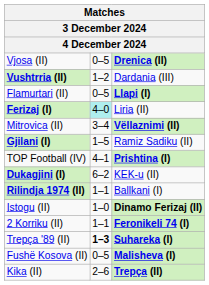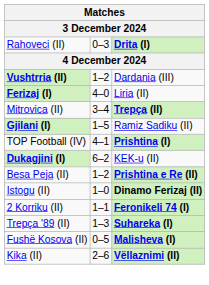 <table class="wikitable">
 <tr>
 <th colspan="3">Matches</th>
 </tr>
 <tr>
 <th colspan="3">3 December 2024</th>
 </tr>
 <tr>
-<th colspan="3">4 December 2024</th>
+<td><a href='#'>Rahoveci</a> (II)</td>
+<td align="center">0–3</td>
+<td style="background:#d0f0c0;"><strong><a href='#'>Drita</a> (I)</strong></td>
 </tr>
 <tr>
-<td><a href='#'>Vjosa</a> (II)</td>
-<td align="center">0–5</td>
-<td style="background:#d0f0c0;"><strong><a href='#'>Drenica</a> (II)</strong></td>
+<th colspan="3">4 December 2024</th>
 </tr>
 <tr>
 <td style="background:#d0f0c0;"><strong><a href='#'>Vushtrria</a> (II)</strong></td>
 <td align="center">1–2</td>
 <td><a href='#'>Dardania</a> (III)</td>
 </tr>
 <tr>
-<td><a href='#'>Flamurtari</a> (II)</td>
-<td align="center">0–5</td>
-<td style="background:#d0f0c0;"><strong><a href='#'>Llapi</a> (I)</strong></td>
-</tr>
-<tr>
 <td style="background:#d0f0c0;"><strong><a href='#'>Ferizaj</a> (I)</strong></td>
-<td align="center" style="background: paleturquoise;">4–0</td>
+<td align="center">4–0</td>
 <td><a href='#'>Liria</a> (II)</td>
 </tr>
 <tr>
 <td><a href='#'>Mitrovica</a> (II)</td>
 <td align="center">3–4</td>
-<td style="background:#d0f0c0;"><strong><a href='#'>Vëllaznimi</a> (II)</strong></td>
+<td style="background:#d0f0c0;"><strong><a href='#'>Trepça</a> (II)</strong></td>
 </tr>
 <tr>
 <td style="background:#d0f0c0;"><strong><a href='#'>Gjilani</a> (I)</strong></td>
 <td align="center">1–5</td>
 <td><a href='#'>Ramiz Sadiku</a> (II)</td>
 </tr>
 <tr>
 <td>TOP Football (IV)</td>
 <td align="center">4–1</td>
 <td style="background:#d0f0c0;"><strong><a href='#'>Prishtina</a> (I)</strong></td>
 </tr>
 <tr>
 <td style="background:#d0f0c0;"><strong><a href='#'>Dukagjini</a> (I)</strong></td>
 <td align="center">6–2</td>
 <td><a href='#'>KEK-u</a> (II)</td>
 </tr>
 <tr>
-<td style="background:#d0f0c0;"><strong><a href='#'>Rilindja 1974</a> (II)</strong></td>
-<td align="center">1–1 </td>
-<td><a href='#'>Ballkani</a> (I)</td>
+<td><a href='#'>Besa Peja</a> (II)</td>
+<td align="center">1–2</td>
+<td style="background:#d0f0c0;"><strong><a href='#'>Prishtina e Re</a> (II)</strong></td>
 </tr>
 <tr>
 <td><a href='#'>Istogu</a> (II)</td>
 <td align="center">1–0</td>
 <td style="background:#d0f0c0;"><strong>Dinamo Ferizaj (II)</strong></td>
 </tr>
 <tr>
 <td><a href='#'>2 Korriku</a> (II)</td>
 <td align="center">1–1 </td>
 <td style="background:#d0f0c0;"><strong><a href='#'>Feronikeli 74</a> (I)</strong></td>
 </tr>
 <tr>
 <td><a href='#'>Trepça '89</a> (II)</td>
-<td align="center"><strong>1–3 </strong></td>
+<td align="center">1–3 </td>
 <td style="background:#d0f0c0;"><strong><a href='#'>Suhareka</a> (I)</strong></td>
 </tr>
 <tr>
 <td><a href='#'>Fushë Kosova</a> (II)</td>
 <td align="center">0–5</td>
 <td style="background:#d0f0c0;"><strong><a href='#'>Malisheva</a> (I)</strong></td>
 </tr>
 <tr>
 <td><a href='#'>Kika</a> (II)</td>
 <td align="center">2–6</td>
-<td style="background:#d0f0c0;"><strong><a href='#'>Trepça</a> (II)</strong></td>
+<td style="background:#d0f0c0;"><strong><a href='#'>Vëllaznimi</a> (II)</strong></td>
 </tr>
 </table>
